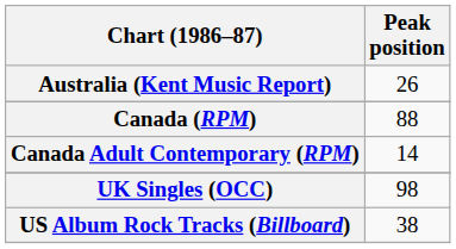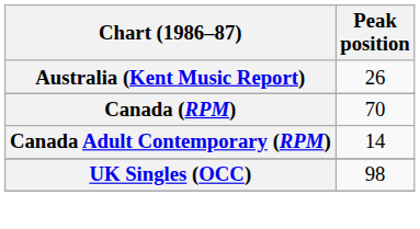 <table class="wikitable sortable plainrowheaders">
 <tr>
 <th>Chart (1986–87)</th>
 <th>Peak<br>position</th>
 </tr>
 <tr>
 <th scope="row">Australia (<a href='#'>Kent Music Report</a>)</th>
 <td align="center">26</td>
 </tr>
 <tr>
 </tr>
 <tr>
 <th scope="row">Canada (<em><a href='#'>RPM</a></em>)</th>
-<td align="center">88</td>
+<td align="center">70</td>
 </tr>
 <tr>
 <th scope="row">Canada <a href='#'>Adult Contemporary</a> (<em><a href='#'>RPM</a></em>)</th>
 <td align="center">14</td>
 </tr>
 <tr>
 </tr>
 <tr>
 </tr>
 <tr>
 </tr>
 <tr>
 <th scope="row"><a href='#'>UK Singles</a> (<a href='#'>OCC</a>)</th>
 <td align="center">98</td>
 </tr>
 <tr>
-<th scope="row">US <a href='#'>Album Rock Tracks</a> (<em><a href='#'>Billboard</a></em>)</th>
-<td align="center">38</td>
-</tr>
-<tr>
 </tr>
 </table>
